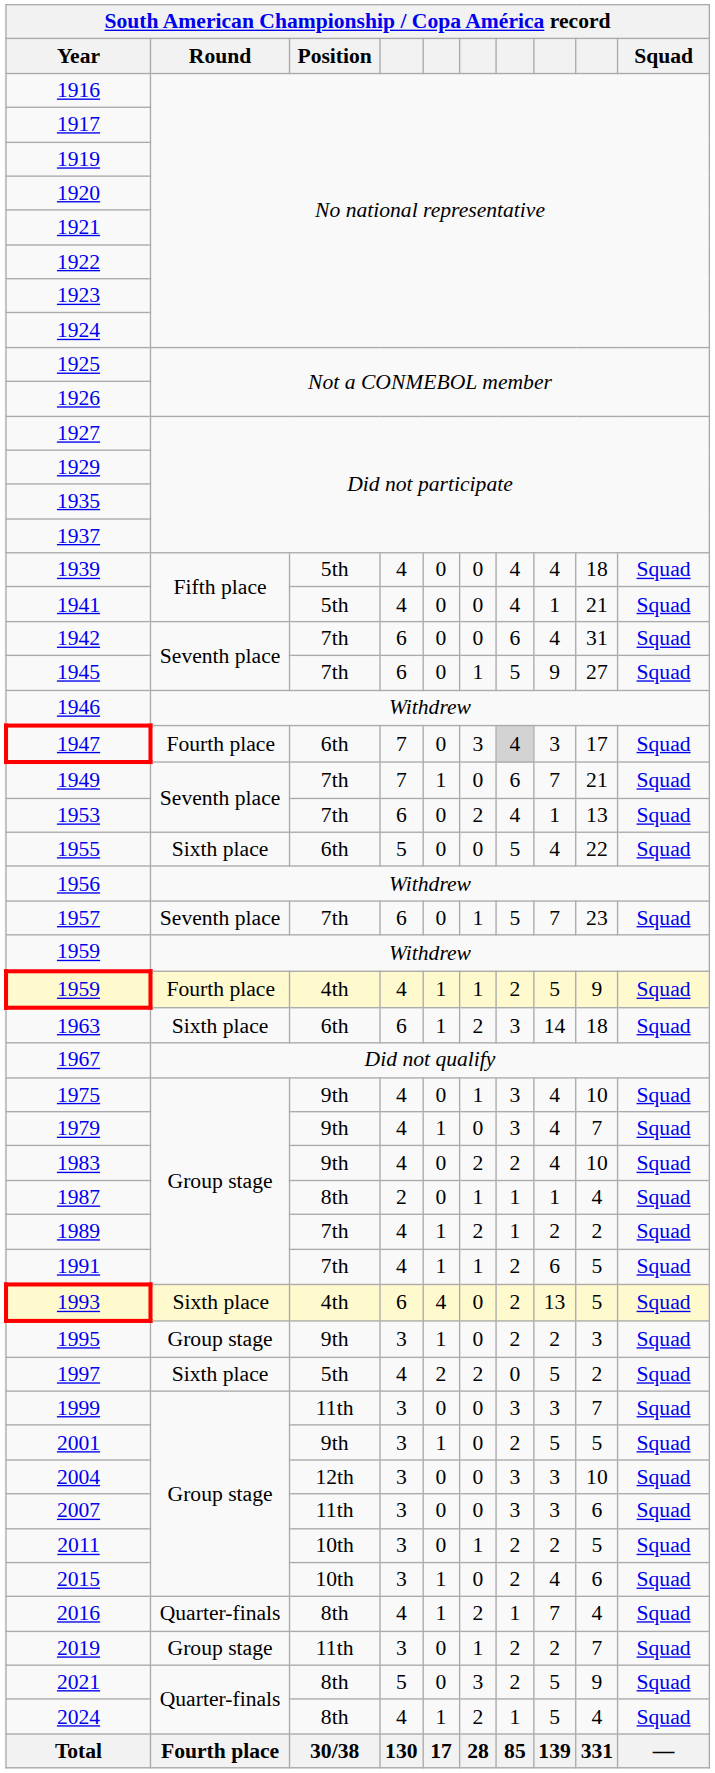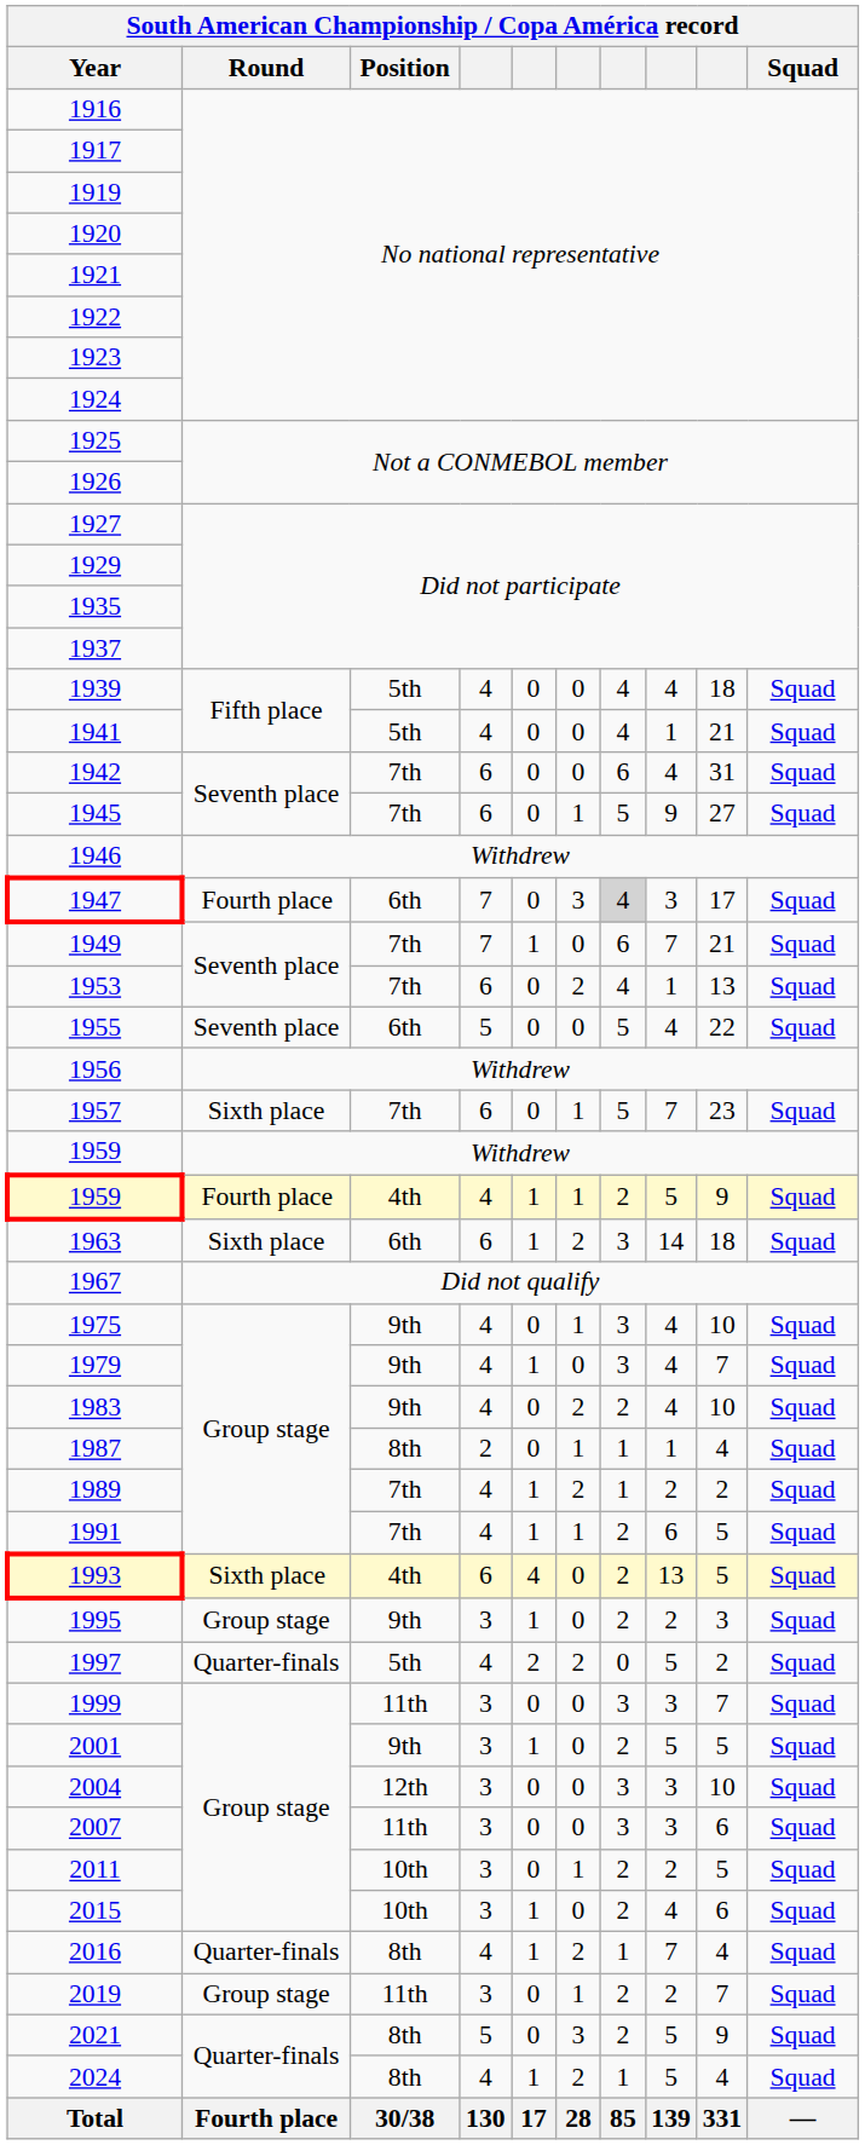 <table class="wikitable" style="text-align:center">
 <tr>
 <th colspan=10><a href='#'>South American Championship / Copa América</a> record</th>
 </tr>
 <tr>
 <th width=100>Year</th>
 <th width=95>Round</th>
 <th width=60>Position</th>
 <th width=20></th>
 <th width=20></th>
 <th width=20></th>
 <th width=20></th>
 <th width=20></th>
 <th width=20></th>
 <th width=60>Squad</th>
 </tr>
 <tr>
 <td> <a href='#'>1916</a></td>
 <td colspan=9 rowspan=8><em>No national representative</em></td>
 </tr>
 <tr>
 <td> <a href='#'>1917</a></td>
 </tr>
 <tr>
 <td> <a href='#'>1919</a></td>
 </tr>
 <tr>
 <td> <a href='#'>1920</a></td>
 </tr>
 <tr>
 <td> <a href='#'>1921</a></td>
 </tr>
 <tr>
 <td> <a href='#'>1922</a></td>
 </tr>
 <tr>
 <td> <a href='#'>1923</a></td>
 </tr>
 <tr>
 <td> <a href='#'>1924</a></td>
 </tr>
 <tr>
 <td> <a href='#'>1925</a></td>
 <td colspan=9 rowspan=2><em>Not a CONMEBOL member</em></td>
 </tr>
 <tr>
 <td> <a href='#'>1926</a></td>
 </tr>
 <tr>
 <td> <a href='#'>1927</a></td>
 <td colspan=9 rowspan=4><em>Did not participate</em></td>
 </tr>
 <tr>
 <td> <a href='#'>1929</a></td>
 </tr>
 <tr>
 <td> <a href='#'>1935</a></td>
 </tr>
 <tr>
 <td> <a href='#'>1937</a></td>
 </tr>
 <tr>
 <td> <a href='#'>1939</a></td>
 <td rowspan=2>Fifth place</td>
 <td>5th</td>
 <td>4</td>
 <td>0</td>
 <td>0</td>
 <td>4</td>
 <td>4</td>
 <td>18</td>
 <td><a href='#'>Squad</a></td>
 </tr>
 <tr>
 <td> <a href='#'>1941</a></td>
 <td>5th</td>
 <td>4</td>
 <td>0</td>
 <td>0</td>
 <td>4</td>
 <td>1</td>
 <td>21</td>
 <td><a href='#'>Squad</a></td>
 </tr>
 <tr>
 <td> <a href='#'>1942</a></td>
 <td rowspan=2>Seventh place</td>
 <td>7th</td>
 <td>6</td>
 <td>0</td>
 <td>0</td>
 <td>6</td>
 <td>4</td>
 <td>31</td>
 <td><a href='#'>Squad</a></td>
 </tr>
 <tr>
 <td> <a href='#'>1945</a></td>
 <td>7th</td>
 <td>6</td>
 <td>0</td>
 <td>1</td>
 <td>5</td>
 <td>9</td>
 <td>27</td>
 <td><a href='#'>Squad</a></td>
 </tr>
 <tr>
 <td> <a href='#'>1946</a></td>
 <td colspan=9><em>Withdrew</em></td>
 </tr>
 <tr>
 <td style="border:3px solid red"> <a href='#'>1947</a></td>
 <td>Fourth place</td>
 <td>6th</td>
 <td>7</td>
 <td>0</td>
 <td>3</td>
 <td style="background: lightgrey;">4</td>
 <td>3</td>
 <td>17</td>
 <td><a href='#'>Squad</a></td>
 </tr>
 <tr>
 <td> <a href='#'>1949</a></td>
 <td rowspan=2>Seventh place</td>
 <td>7th</td>
 <td>7</td>
 <td>1</td>
 <td>0</td>
 <td>6</td>
 <td>7</td>
 <td>21</td>
 <td><a href='#'>Squad</a></td>
 </tr>
 <tr>
 <td> <a href='#'>1953</a></td>
 <td>7th</td>
 <td>6</td>
 <td>0</td>
 <td>2</td>
 <td>4</td>
 <td>1</td>
 <td>13</td>
 <td><a href='#'>Squad</a></td>
 </tr>
 <tr>
 <td> <a href='#'>1955</a></td>
-<td>Sixth place</td>
+<td>Seventh place</td>
 <td>6th</td>
 <td>5</td>
 <td>0</td>
 <td>0</td>
 <td>5</td>
 <td>4</td>
 <td>22</td>
 <td><a href='#'>Squad</a></td>
 </tr>
 <tr>
 <td> <a href='#'>1956</a></td>
 <td colspan=9><em>Withdrew</em></td>
 </tr>
 <tr>
 <td> <a href='#'>1957</a></td>
-<td>Seventh place</td>
+<td>Sixth place</td>
 <td>7th</td>
 <td>6</td>
 <td>0</td>
 <td>1</td>
 <td>5</td>
 <td>7</td>
 <td>23</td>
 <td><a href='#'>Squad</a></td>
 </tr>
 <tr>
 <td> <a href='#'>1959</a></td>
 <td colspan=9><em>Withdrew</em></td>
 </tr>
 <tr style="background:LemonChiffon;">
 <td style="border:3px solid red"> <a href='#'>1959</a></td>
 <td>Fourth place</td>
 <td>4th</td>
 <td>4</td>
 <td>1</td>
 <td>1</td>
 <td>2</td>
 <td>5</td>
 <td>9</td>
 <td><a href='#'>Squad</a></td>
 </tr>
 <tr>
 <td> <a href='#'>1963</a></td>
 <td>Sixth place</td>
 <td>6th</td>
 <td>6</td>
 <td>1</td>
 <td>2</td>
 <td>3</td>
 <td>14</td>
 <td>18</td>
 <td><a href='#'>Squad</a></td>
 </tr>
 <tr>
 <td> <a href='#'>1967</a></td>
 <td colspan=9><em>Did not qualify</em></td>
 </tr>
 <tr>
 <td><a href='#'>1975</a></td>
 <td rowspan=6>Group stage</td>
 <td>9th</td>
 <td>4</td>
 <td>0</td>
 <td>1</td>
 <td>3</td>
 <td>4</td>
 <td>10</td>
 <td><a href='#'>Squad</a></td>
 </tr>
 <tr>
 <td><a href='#'>1979</a></td>
 <td>9th</td>
 <td>4</td>
 <td>1</td>
 <td>0</td>
 <td>3</td>
 <td>4</td>
 <td>7</td>
 <td><a href='#'>Squad</a></td>
 </tr>
 <tr>
 <td><a href='#'>1983</a></td>
 <td>9th</td>
 <td>4</td>
 <td>0</td>
 <td>2</td>
 <td>2</td>
 <td>4</td>
 <td>10</td>
 <td><a href='#'>Squad</a></td>
 </tr>
 <tr>
 <td> <a href='#'>1987</a></td>
 <td>8th</td>
 <td>2</td>
 <td>0</td>
 <td>1</td>
 <td>1</td>
 <td>1</td>
 <td>4</td>
 <td><a href='#'>Squad</a></td>
 </tr>
 <tr>
 <td> <a href='#'>1989</a></td>
 <td>7th</td>
 <td>4</td>
 <td>1</td>
 <td>2</td>
 <td>1</td>
 <td>2</td>
 <td>2</td>
 <td><a href='#'>Squad</a></td>
 </tr>
 <tr>
 <td> <a href='#'>1991</a></td>
 <td>7th</td>
 <td>4</td>
 <td>1</td>
 <td>1</td>
 <td>2</td>
 <td>6</td>
 <td>5</td>
 <td><a href='#'>Squad</a></td>
 </tr>
 <tr style="background:LemonChiffon;">
 <td style="border:3px solid red"> <a href='#'>1993</a></td>
 <td>Sixth place</td>
 <td>4th</td>
 <td>6</td>
 <td>4</td>
 <td>0</td>
 <td>2</td>
 <td>13</td>
 <td>5</td>
 <td><a href='#'>Squad</a></td>
 </tr>
 <tr>
 <td> <a href='#'>1995</a></td>
 <td>Group stage</td>
 <td>9th</td>
 <td>3</td>
 <td>1</td>
 <td>0</td>
 <td>2</td>
 <td>2</td>
 <td>3</td>
 <td><a href='#'>Squad</a></td>
 </tr>
 <tr>
 <td> <a href='#'>1997</a></td>
-<td>Sixth place</td>
+<td>Quarter-finals</td>
 <td>5th</td>
 <td>4</td>
 <td>2</td>
 <td>2</td>
 <td>0</td>
 <td>5</td>
 <td>2</td>
 <td><a href='#'>Squad</a></td>
 </tr>
 <tr>
 <td> <a href='#'>1999</a></td>
 <td rowspan=6>Group stage</td>
 <td>11th</td>
 <td>3</td>
 <td>0</td>
 <td>0</td>
 <td>3</td>
 <td>3</td>
 <td>7</td>
 <td><a href='#'>Squad</a></td>
 </tr>
 <tr>
 <td> <a href='#'>2001</a></td>
 <td>9th</td>
 <td>3</td>
 <td>1</td>
 <td>0</td>
 <td>2</td>
 <td>5</td>
 <td>5</td>
 <td><a href='#'>Squad</a></td>
 </tr>
 <tr>
 <td> <a href='#'>2004</a></td>
 <td>12th</td>
 <td>3</td>
 <td>0</td>
 <td>0</td>
 <td>3</td>
 <td>3</td>
 <td>10</td>
 <td><a href='#'>Squad</a></td>
 </tr>
 <tr>
 <td> <a href='#'>2007</a></td>
 <td>11th</td>
 <td>3</td>
 <td>0</td>
 <td>0</td>
 <td>3</td>
 <td>3</td>
 <td>6</td>
 <td><a href='#'>Squad</a></td>
 </tr>
 <tr>
 <td> <a href='#'>2011</a></td>
 <td>10th</td>
 <td>3</td>
 <td>0</td>
 <td>1</td>
 <td>2</td>
 <td>2</td>
 <td>5</td>
 <td><a href='#'>Squad</a></td>
 </tr>
 <tr>
 <td> <a href='#'>2015</a></td>
 <td>10th</td>
 <td>3</td>
 <td>1</td>
 <td>0</td>
 <td>2</td>
 <td>4</td>
 <td>6</td>
 <td><a href='#'>Squad</a></td>
 </tr>
 <tr>
 <td> <a href='#'>2016</a></td>
 <td>Quarter-finals</td>
 <td>8th</td>
 <td>4</td>
 <td>1</td>
 <td>2</td>
 <td>1</td>
 <td>7</td>
 <td>4</td>
 <td><a href='#'>Squad</a></td>
 </tr>
 <tr>
 <td> <a href='#'>2019</a></td>
 <td>Group stage</td>
 <td>11th</td>
 <td>3</td>
 <td>0</td>
 <td>1</td>
 <td>2</td>
 <td>2</td>
 <td>7</td>
 <td><a href='#'>Squad</a></td>
 </tr>
 <tr>
 <td> <a href='#'>2021</a></td>
 <td rowspan=2>Quarter-finals</td>
 <td>8th</td>
 <td>5</td>
 <td>0</td>
 <td>3</td>
 <td>2</td>
 <td>5</td>
 <td>9</td>
 <td><a href='#'>Squad</a></td>
 </tr>
 <tr>
 <td> <a href='#'>2024</a></td>
 <td>8th</td>
 <td>4</td>
 <td>1</td>
 <td>2</td>
 <td>1</td>
 <td>5</td>
 <td>4</td>
 <td><a href='#'>Squad</a></td>
 </tr>
 <tr>
 <th>Total</th>
 <th>Fourth place</th>
 <th>30/38</th>
 <th>130</th>
 <th>17</th>
 <th>28</th>
 <th>85</th>
 <th>139</th>
 <th>331</th>
 <th>—</th>
 </tr>
 </table>
